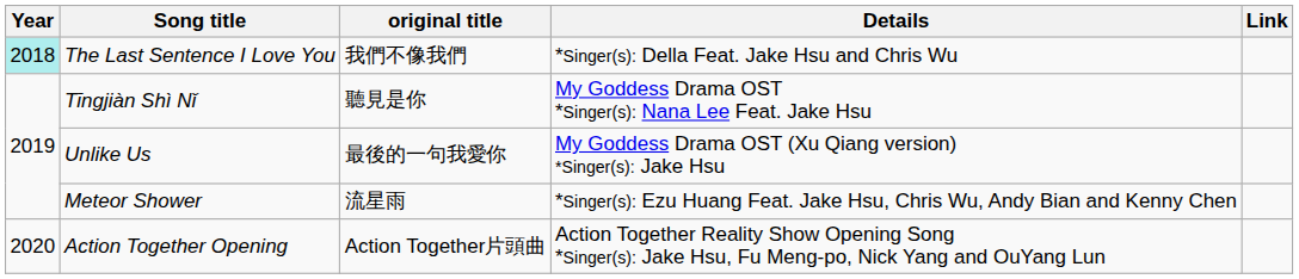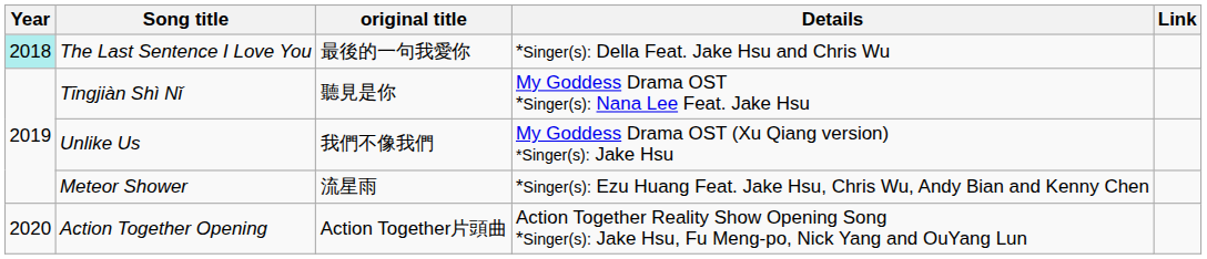 <table class="wikitable sortable">
 <tr>
 <th>Year</th>
 <th>Song title</th>
 <th>original title</th>
 <th>Details</th>
 <th>Link</th>
 </tr>
 <tr>
 <td style="background: paleturquoise;">2018</td>
 <td><em>The Last Sentence I Love You</em></td>
-<td>我們不像我們</td>
+<td>最後的一句我愛你</td>
 <td>*<small>Singer(s):</small> Della Feat. Jake Hsu and Chris Wu</td>
 <td></td>
 </tr>
 <tr>
 <td rowspan = 3>2019</td>
 <td><em>Tīngjiàn Shì Nǐ</em></td>
 <td>聽見是你</td>
 <td><a href='#'>My Goddess</a> Drama OST<br>*<small>Singer(s):</small> <a href='#'>Nana Lee</a> Feat. Jake Hsu</td>
 <td></td>
 </tr>
 <tr>
 <td><em>Unlike Us</em></td>
-<td>最後的一句我愛你</td>
+<td>我們不像我們</td>
 <td><a href='#'>My Goddess</a> Drama OST (Xu Qiang version)<br><small>*Singer(s):</small> Jake Hsu</td>
 <td></td>
 </tr>
 <tr>
 <td><em>Meteor Shower</em></td>
 <td>流星雨</td>
 <td>*<small>Singer(s):</small> Ezu Huang Feat. Jake Hsu, Chris Wu, Andy Bian and Kenny Chen</td>
 <td></td>
 </tr>
 <tr>
 <td>2020</td>
 <td><em>Action Together Opening</em></td>
 <td>Action Together片頭曲</td>
 <td>Action Together Reality Show Opening Song<br>*<small>Singer(s):</small> Jake Hsu, Fu Meng-po, Nick Yang and OuYang Lun</td>
 <td></td>
 </tr>
 </table>
